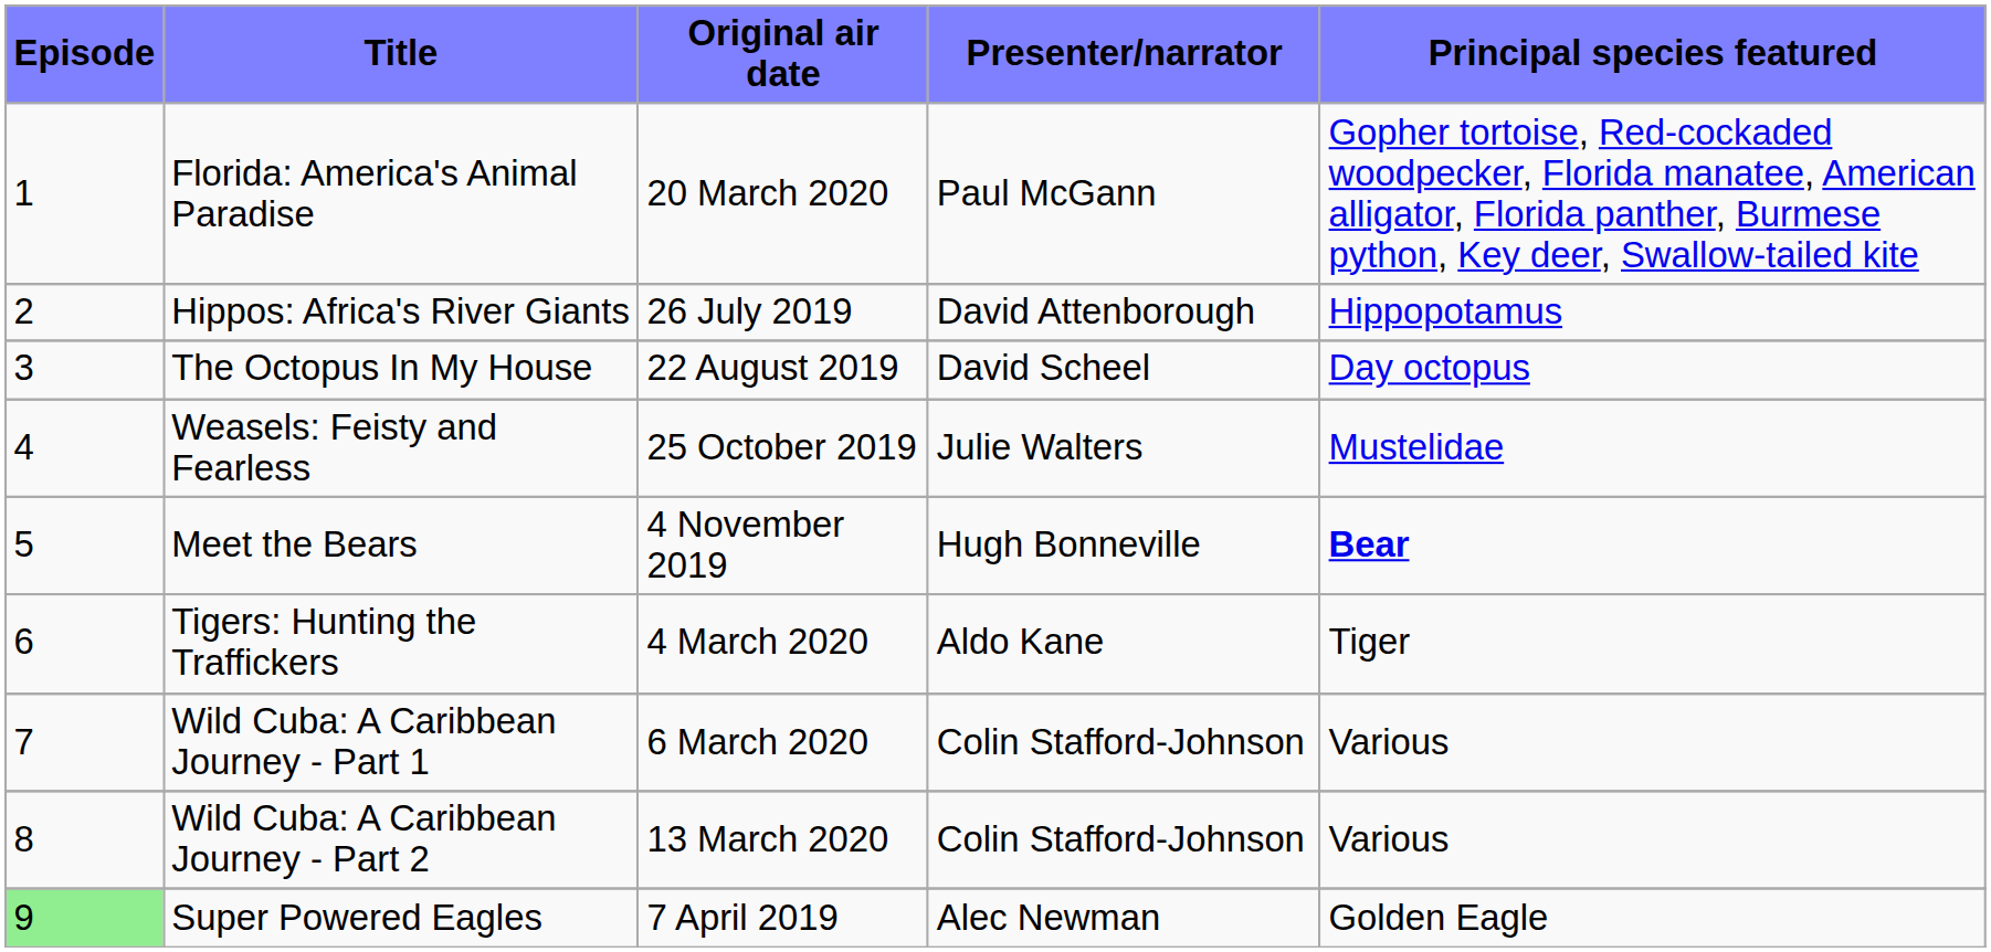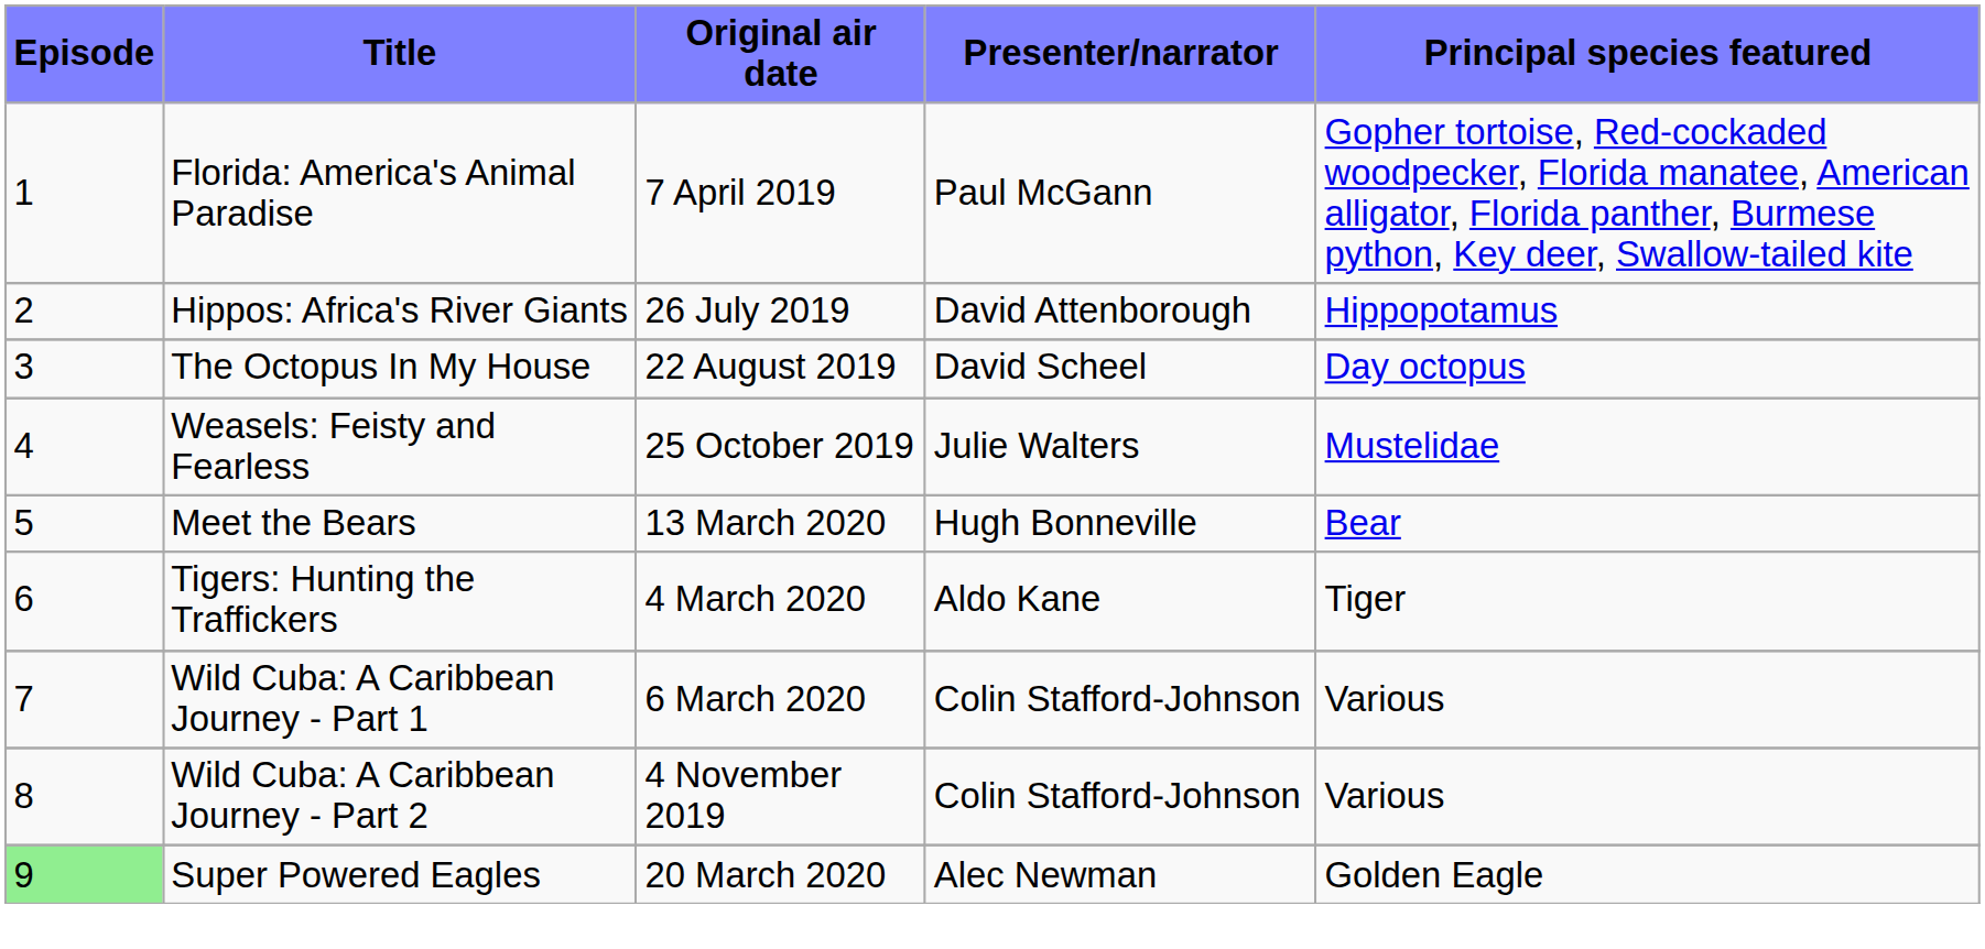 <table class="wikitable plainrowheaders" width=99%>
 <tr style="background:#fdd;">
 <th style="background-color: #7F80FF" width="5%">Episode</th>
 <th style="background-color: #7F80FF" width="25%">Title</th>
 <th style="background-color: #7F80FF" width="15%">Original air date</th>
 <th style="background-color: #7F80FF" width="20%">Presenter/narrator</th>
 <th style="background-color: #7F80FF" width="35%">Principal species featured</th>
 </tr>
 <tr>
 <td>1</td>
 <td>Florida: America's Animal Paradise</td>
-<td>20 March 2020</td>
+<td>7 April 2019</td>
 <td>Paul McGann</td>
 <td><a href='#'>Gopher tortoise</a>, <a href='#'>Red-cockaded woodpecker</a>, <a href='#'>Florida manatee</a>, <a href='#'>American alligator</a>, <a href='#'>Florida panther</a>, <a href='#'>Burmese python</a>, <a href='#'>Key deer</a>, <a href='#'>Swallow-tailed kite</a></td>
 </tr>
 <tr>
 </tr>
 <tr>
 <td>2</td>
 <td>Hippos: Africa's River Giants</td>
 <td>26 July 2019</td>
 <td>David Attenborough</td>
 <td><a href='#'>Hippopotamus</a></td>
 </tr>
 <tr>
 </tr>
 <tr>
 <td>3</td>
 <td>The Octopus In My House</td>
 <td>22 August 2019</td>
 <td>David Scheel</td>
 <td><a href='#'>Day octopus</a></td>
 </tr>
 <tr>
 </tr>
 <tr>
 <td>4</td>
 <td>Weasels: Feisty and Fearless</td>
 <td>25 October 2019</td>
 <td>Julie Walters</td>
 <td><a href='#'>Mustelidae</a></td>
 </tr>
 <tr>
 </tr>
 <tr>
 <td>5</td>
 <td>Meet the Bears</td>
-<td>4 November 2019</td>
+<td>13 March 2020</td>
 <td>Hugh Bonneville</td>
-<td><strong><a href='#'>Bear</a></strong></td>
+<td><a href='#'>Bear</a></td>
 </tr>
 <tr>
 </tr>
 <tr>
 <td>6</td>
 <td>Tigers: Hunting the Traffickers</td>
 <td>4 March 2020</td>
 <td>Aldo Kane</td>
 <td>Tiger</td>
 </tr>
 <tr>
 </tr>
 <tr>
 <td>7</td>
 <td>Wild Cuba: A Caribbean Journey - Part 1</td>
 <td>6 March 2020</td>
 <td>Colin Stafford-Johnson</td>
 <td>Various</td>
 </tr>
 <tr>
 </tr>
 <tr>
 <td>8</td>
 <td>Wild Cuba: A Caribbean Journey - Part 2</td>
-<td>13 March 2020</td>
+<td>4 November 2019</td>
 <td>Colin Stafford-Johnson</td>
 <td>Various</td>
 </tr>
 <tr>
 </tr>
 <tr>
 <td style="background: lightgreen;">9</td>
 <td>Super Powered Eagles</td>
-<td>7 April 2019</td>
+<td>20 March 2020</td>
 <td>Alec Newman</td>
 <td>Golden Eagle</td>
 </tr>
 <tr>
 </tr>
 <tr>
 </tr>
 </table>
